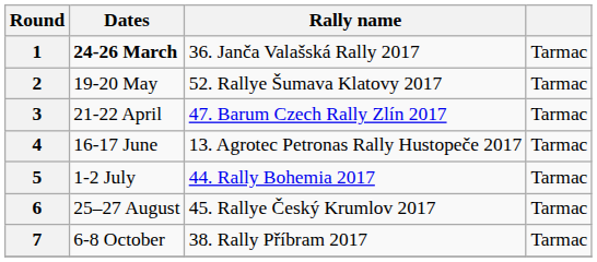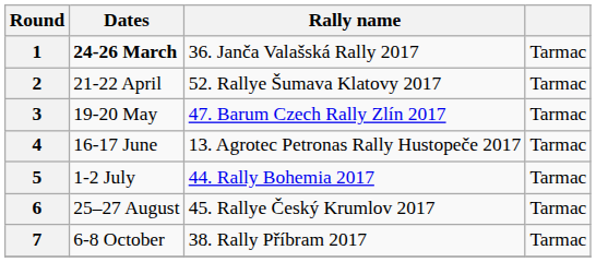 <table class="wikitable" style="font-size: 85%">
 <tr>
 <th>Round</th>
 <th>Dates</th>
 <th>Rally name</th>
 <th></th>
 </tr>
 <tr>
 <th>1</th>
 <td><strong>24-26 March</strong></td>
 <td>36. Janča Valašská Rally 2017</td>
 <td align="center">Tarmac</td>
 </tr>
 <tr>
 <th>2</th>
-<td>19-20 May</td>
+<td>21-22 April</td>
 <td>52. Rallye Šumava Klatovy 2017</td>
 <td align="center">Tarmac</td>
 </tr>
 <tr>
 <th>3</th>
-<td>21-22 April</td>
+<td>19-20 May</td>
 <td><a href='#'>47. Barum Czech Rally Zlín 2017</a></td>
 <td align="center">Tarmac</td>
 </tr>
 <tr>
 <th>4</th>
 <td>16-17 June</td>
 <td>13. Agrotec Petronas Rally Hustopeče 2017</td>
 <td align="center">Tarmac</td>
 </tr>
 <tr>
 <th>5</th>
 <td>1-2 July</td>
 <td><a href='#'>44. Rally Bohemia 2017</a></td>
 <td align="center">Tarmac</td>
 </tr>
 <tr>
 <th>6</th>
 <td>25–27 August</td>
 <td>45. Rallye Český Krumlov 2017</td>
 <td align="center">Tarmac</td>
 </tr>
 <tr>
 <th>7</th>
 <td>6-8 October</td>
 <td>38. Rally Příbram 2017</td>
 <td align="center">Tarmac</td>
 </tr>
 <tr>
 </tr>
 </table>
